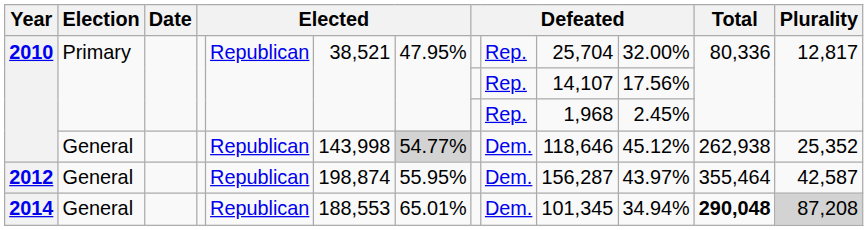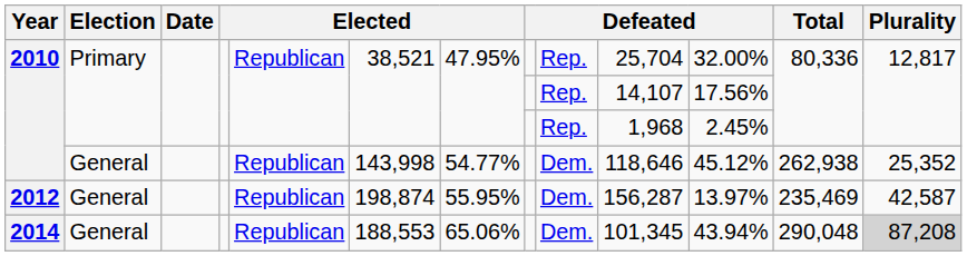 <table class="wikitable">
 <tr>
 <th>Year</th>
 <th>Election</th>
 <th>Date</th>
 <th colspan="4">Elected</th>
 <th colspan="4">Defeated</th>
 <th>Total</th>
 <th>Plurality</th>
 </tr>
 <tr>
 <th rowspan="4" valign="top"><a href='#'>2010</a></th>
 <td rowspan="3" valign="top">Primary</td>
 <td rowspan="3" valign="top"></td>
 <td rowspan="3" valign="top"></td>
 <td rowspan="3" valign="top" ><a href='#'>Republican</a></td>
 <td rowspan="3" align="right" valign="top">38,521</td>
 <td rowspan="3" align="right" valign="top">47.95%</td>
 <td valign="top"></td>
 <td valign="top" ><a href='#'>Rep.</a></td>
 <td align="right" valign="top">25,704</td>
 <td align="right" valign="top">32.00%</td>
 <td rowspan="3" align="right" valign="top">80,336</td>
 <td rowspan="3" align="right" valign="top">12,817</td>
 </tr>
 <tr>
 <td valign="top"></td>
 <td valign="top" ><a href='#'>Rep.</a></td>
 <td align="right" valign="top">14,107</td>
 <td align="right" valign="top">17.56%</td>
 </tr>
 <tr>
 <td valign="top"></td>
 <td valign="top" ><a href='#'>Rep.</a></td>
 <td align="right" valign="top">1,968</td>
 <td align="right" valign="top">2.45%</td>
 </tr>
 <tr>
 <td valign="top">General</td>
 <td valign="top"></td>
 <td valign="top"></td>
 <td valign="top" ><a href='#'>Republican</a></td>
 <td align="right" valign="top">143,998</td>
-<td align="right" valign="top" style="background: lightgrey;">54.77%</td>
+<td align="right" valign="top">54.77%</td>
 <td valign="top"></td>
 <td valign="top" ><a href='#'>Dem.</a></td>
 <td align="right" valign="top">118,646</td>
 <td align="right" valign="top">45.12%</td>
 <td align="right" valign="top">262,938</td>
 <td align="right" valign="top">25,352</td>
 </tr>
 <tr>
 <th valign="top"><a href='#'>2012</a></th>
 <td valign="top">General</td>
 <td valign="top"></td>
 <td valign="top"></td>
 <td valign="top" ><a href='#'>Republican</a></td>
 <td align="right" valign="top">198,874</td>
 <td align="right" valign="top">55.95%</td>
 <td valign="top"></td>
 <td valign="top" ><a href='#'>Dem.</a></td>
 <td align="right" valign="top">156,287</td>
-<td align="right" valign="top">43.97%</td>
-<td align="right" valign="top">355,464</td>
+<td align="right" valign="top">13.97%</td>
+<td align="right" valign="top">235,469</td>
 <td align="right" valign="top">42,587</td>
 </tr>
 <tr>
 <th valign="top"><a href='#'>2014</a></th>
 <td valign="top">General</td>
 <td valign="top"></td>
 <td valign="top"></td>
 <td valign="top" ><a href='#'>Republican</a></td>
 <td align="right" valign="top">188,553</td>
-<td align="right" valign="top">65.01%</td>
+<td align="right" valign="top">65.06%</td>
 <td valign="top"></td>
 <td valign="top" ><a href='#'>Dem.</a></td>
 <td align="right" valign="top">101,345</td>
-<td align="right" valign="top">34.94%</td>
-<td align="right" valign="top"><strong>290,048</strong></td>
+<td align="right" valign="top">43.94%</td>
+<td align="right" valign="top">290,048</td>
 <td align="right" valign="top" style="background: lightgrey;">87,208</td>
 </tr>
 </table>
